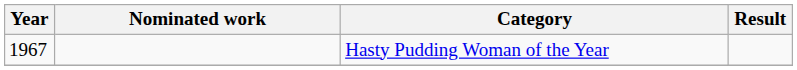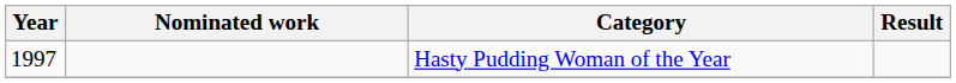 <table width="75%" class="wikitable">
 <tr>
 <th width="10">Year</th>
 <th width="220">Nominated work</th>
 <th width="300">Category</th>
 <th width="30">Result</th>
 </tr>
 <tr>
-<td>1967</td>
+<td>1997</td>
 <td></td>
 <td><a href='#'>Hasty Pudding Woman of the Year</a></td>
 <td></td>
 </tr>
 <tr>
 </tr>
 </table>
